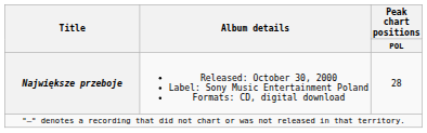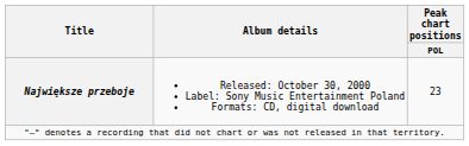 <table class="wikitable plainrowheaders" style="text-align:center;">
 <tr>
 <th scope="col" rowspan="2" style="width:15em;">Title</th>
 <th scope="col" rowspan="2">Album details</th>
 <th scope="col" colspan="1">Peak chart positions</th>
 </tr>
 <tr>
 <th scope="col" style="width:3em;font-size:90%;">POL<br></th>
 </tr>
 <tr>
 <th scope="row"><em>Największe przeboje</em></th>
 <td><br><ul><li>Released: October 30, 2000</li><li>Label: Sony Music Entertainment Poland</li><li>Formats: CD, digital download</li></ul></td>
-<td>28</td>
+<td>23</td>
 </tr>
 <tr>
 <td colspan="20" style="font-size:90%">"—" denotes a recording that did not chart or was not released in that territory.</td>
 </tr>
 </table>
